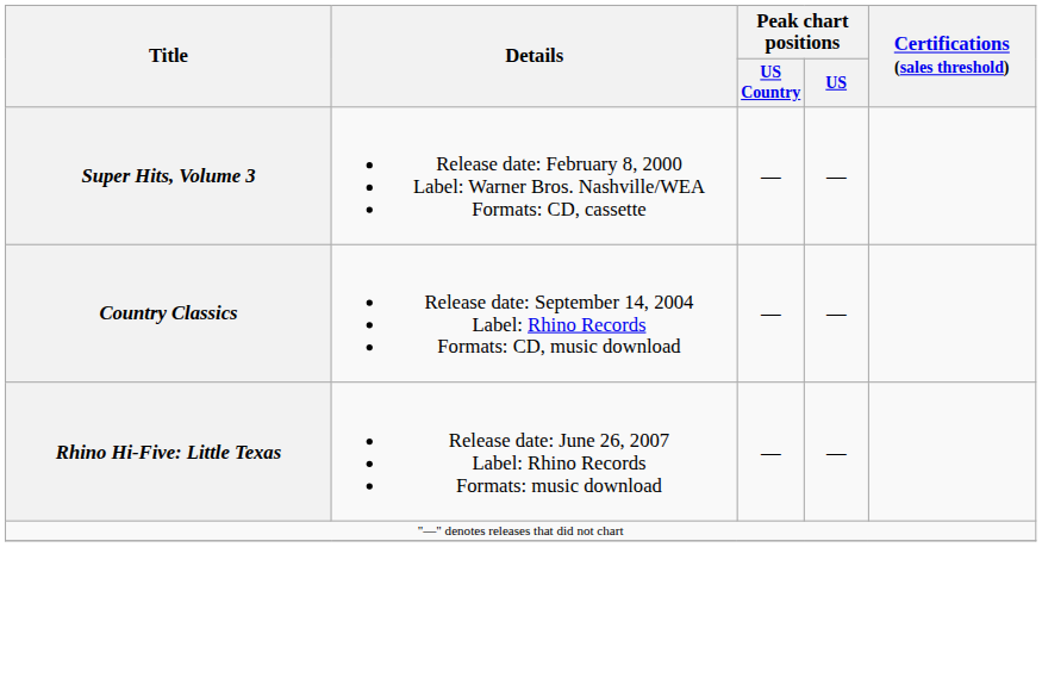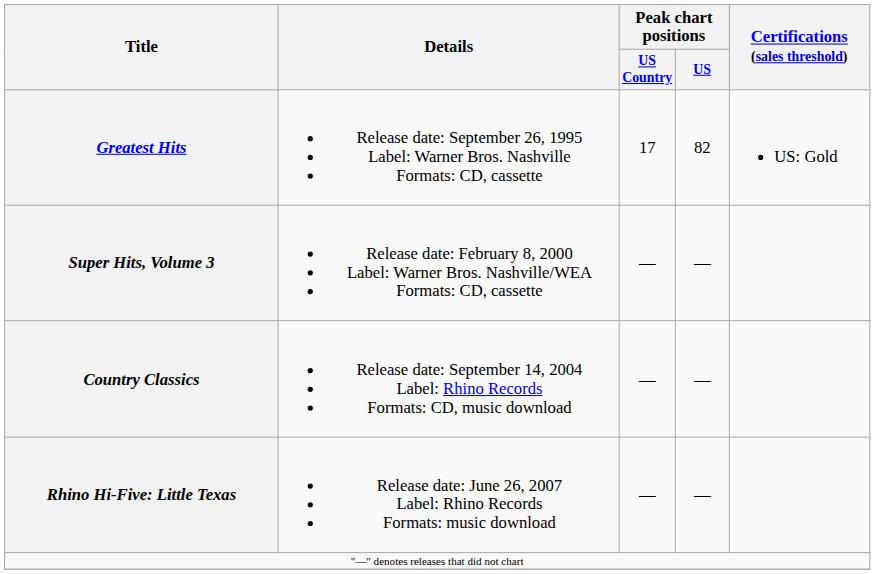 <table class="wikitable plainrowheaders" style="text-align:center;">
 <tr>
 <th rowspan="2" style="width:16em;">Title</th>
 <th rowspan="2" style="width:20em;">Details</th>
 <th colspan="2">Peak chart<br>positions</th>
 <th rowspan="2" style="width:8em;"><a href='#'>Certifications</a><br><small>(<a href='#'>sales threshold</a>)</small></th>
 </tr>
 <tr style="font-size:smaller;">
 <th width="45"><a href='#'>US Country</a><br></th>
 <th width="45"><a href='#'>US</a><br></th>
+</tr>
+<tr>
+<th scope="row"><em><a href='#'>Greatest Hits</a></em></th>
+<td><br><ul><li>Release date: September 26, 1995</li><li>Label: Warner Bros. Nashville</li><li>Formats: CD, cassette</li></ul></td>
+<td>17</td>
+<td>82</td>
+<td align="left"><br><ul><li>US: Gold</li></ul></td>
 </tr>
 <tr>
 <th scope="row"><em>Super Hits, Volume 3</em></th>
 <td><br><ul><li>Release date: February 8, 2000</li><li>Label: Warner Bros. Nashville/WEA</li><li>Formats: CD, cassette</li></ul></td>
 <td>—</td>
 <td>—</td>
 <td></td>
 </tr>
 <tr>
 <th scope="row"><em>Country Classics</em></th>
 <td><br><ul><li>Release date: September 14, 2004</li><li>Label: <a href='#'>Rhino Records</a></li><li>Formats: CD, music download</li></ul></td>
 <td>—</td>
 <td>—</td>
 <td></td>
 </tr>
 <tr>
 <th scope="row"><em>Rhino Hi-Five: Little Texas</em></th>
 <td><br><ul><li>Release date: June 26, 2007</li><li>Label: Rhino Records</li><li>Formats: music download</li></ul></td>
 <td>—</td>
 <td>—</td>
 <td></td>
 </tr>
 <tr>
 <td colspan="5" style="font-size:8pt">"—" denotes releases that did not chart</td>
 </tr>
 <tr>
 </tr>
 </table>
